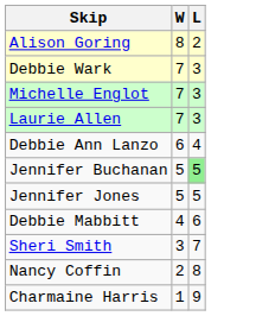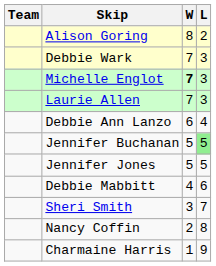 <table class="wikitable" border="1">
 <tr>
+<th>Team</th>
 <th>Skip</th>
 <th>W</th>
 <th>L</th>
 </tr>
 <tr bgcolor="#ffffcc">
+<td></td>
 <td><a href='#'>Alison Goring</a></td>
 <td>8</td>
 <td>2</td>
 </tr>
 <tr bgcolor="#ffffcc">
+<td></td>
 <td>Debbie Wark</td>
 <td>7</td>
 <td>3</td>
 </tr>
 <tr bgcolor="#ccffcc">
+<td></td>
 <td><a href='#'>Michelle Englot</a></td>
-<td>7</td>
+<td><strong>7</strong></td>
 <td>3</td>
 </tr>
 <tr bgcolor="#ccffcc">
+<td></td>
 <td><a href='#'>Laurie Allen</a></td>
 <td>7</td>
 <td>3</td>
 </tr>
 <tr>
+<td></td>
 <td>Debbie Ann Lanzo</td>
 <td>6</td>
 <td>4</td>
 </tr>
 <tr>
+<td></td>
 <td>Jennifer Buchanan</td>
 <td>5</td>
 <td style="background: lightgreen;">5</td>
 </tr>
 <tr>
+<td></td>
 <td>Jennifer Jones</td>
 <td>5</td>
 <td>5</td>
 </tr>
 <tr>
+<td></td>
 <td>Debbie Mabbitt</td>
 <td>4</td>
 <td>6</td>
 </tr>
 <tr>
+<td></td>
 <td><a href='#'>Sheri Smith</a></td>
 <td>3</td>
 <td>7</td>
 </tr>
 <tr>
+<td></td>
 <td>Nancy Coffin</td>
 <td>2</td>
 <td>8</td>
 </tr>
 <tr>
+<td></td>
 <td>Charmaine Harris</td>
 <td>1</td>
 <td>9</td>
 </tr>
 </table>
